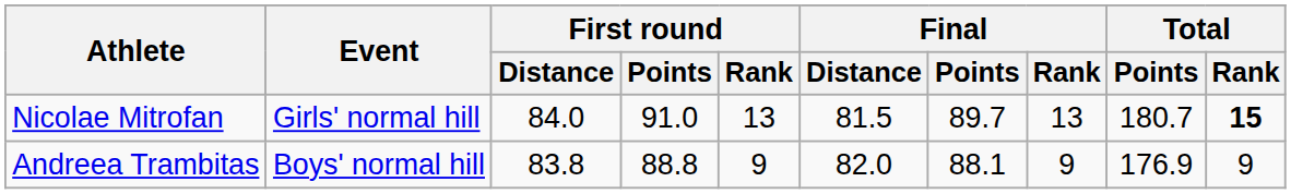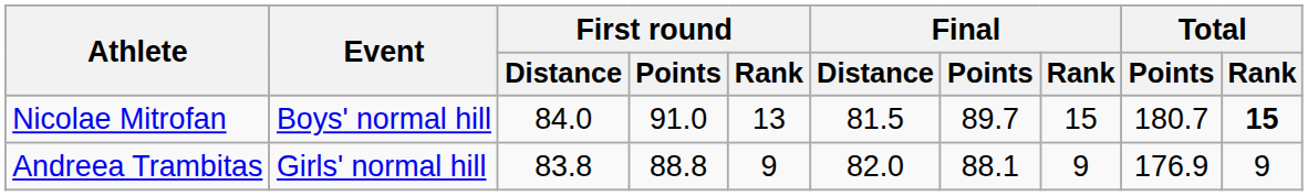 <table class="wikitable" style="font-size:90%">
 <tr>
 <th rowspan=2>Athlete</th>
 <th rowspan=2>Event</th>
 <th colspan=3>First round</th>
 <th colspan=3>Final</th>
 <th colspan=2>Total</th>
 </tr>
 <tr style="font-size:95%">
 <th>Distance</th>
 <th>Points</th>
 <th>Rank</th>
 <th>Distance</th>
 <th>Points</th>
 <th>Rank</th>
 <th>Points</th>
 <th>Rank</th>
 </tr>
 <tr align=center>
 <td align=left><a href='#'>Nicolae Mitrofan</a></td>
-<td align=left><a href='#'>Girls' normal hill</a></td>
+<td align=left><a href='#'>Boys' normal hill</a></td>
 <td>84.0</td>
 <td>91.0</td>
 <td>13</td>
 <td>81.5</td>
 <td>89.7</td>
-<td>13</td>
+<td>15</td>
 <td>180.7</td>
 <td><strong>15</strong></td>
 </tr>
 <tr align=center>
 <td align=left><a href='#'>Andreea Trambitas</a></td>
-<td align=left><a href='#'>Boys' normal hill</a></td>
+<td align=left><a href='#'>Girls' normal hill</a></td>
 <td>83.8</td>
 <td>88.8</td>
 <td>9</td>
 <td>82.0</td>
 <td>88.1</td>
 <td>9</td>
 <td>176.9</td>
 <td>9</td>
 </tr>
 </table>
